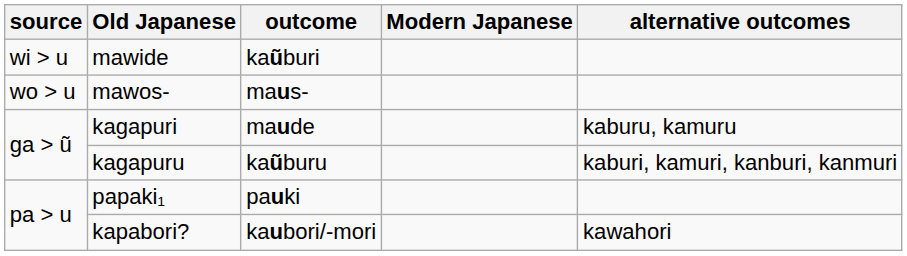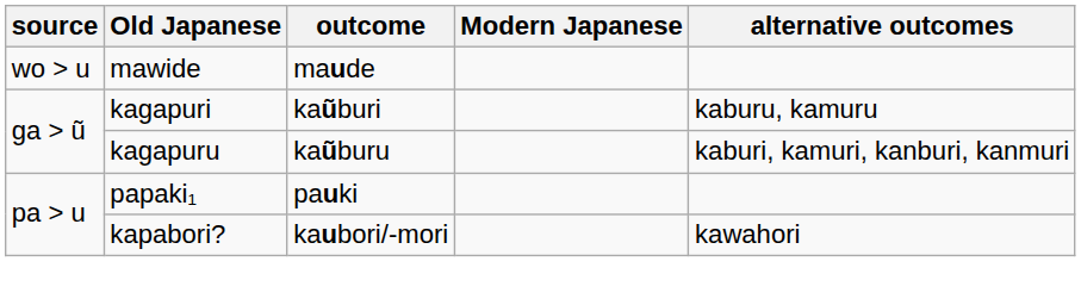 <table class="wikitable">
 <tr>
 <th>source</th>
 <th>Old Japanese</th>
 <th>outcome</th>
 <th>Modern Japanese</th>
 <th>alternative outcomes</th>
 </tr>
 <tr>
-<td>wi > u</td>
+<td>wo > u</td>
 <td>mawide</td>
-<td>ka<strong>ũ</strong>buri</td>
-<td></td>
-<td></td>
-</tr>
-<tr>
-<td>wo > u</td>
-<td>mawos-</td>
-<td>ma<strong>u</strong>s-</td>
+<td>ma<strong>u</strong>de</td>
 <td></td>
 <td></td>
 </tr>
 <tr>
 <td rowspan=2>ga > ũ</td>
 <td>kagapuri</td>
-<td>ma<strong>u</strong>de</td>
+<td>ka<strong>ũ</strong>buri</td>
 <td></td>
 <td>kaburu, kamuru</td>
 </tr>
 <tr>
 <td>kagapuru</td>
 <td>ka<strong>ũ</strong>buru</td>
 <td></td>
 <td>kaburi, kamuri, kanburi, kanmuri</td>
 </tr>
 <tr>
 <td rowspan=2>pa > u</td>
 <td>papaki₁</td>
 <td>pa<strong>u</strong>ki</td>
 <td></td>
 <td></td>
 </tr>
 <tr>
 <td>kapabori?</td>
 <td>ka<strong>u</strong>bori/-mori</td>
 <td></td>
 <td>kawahori</td>
 </tr>
 </table>
